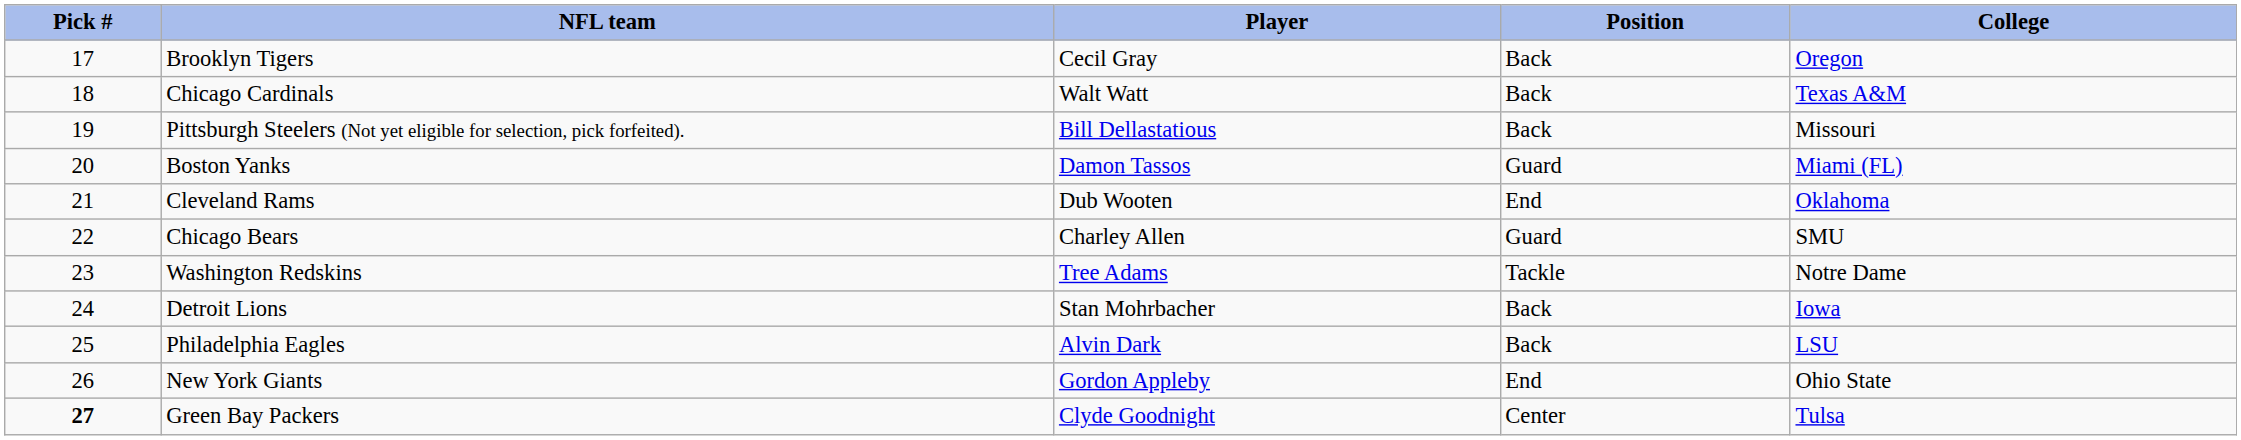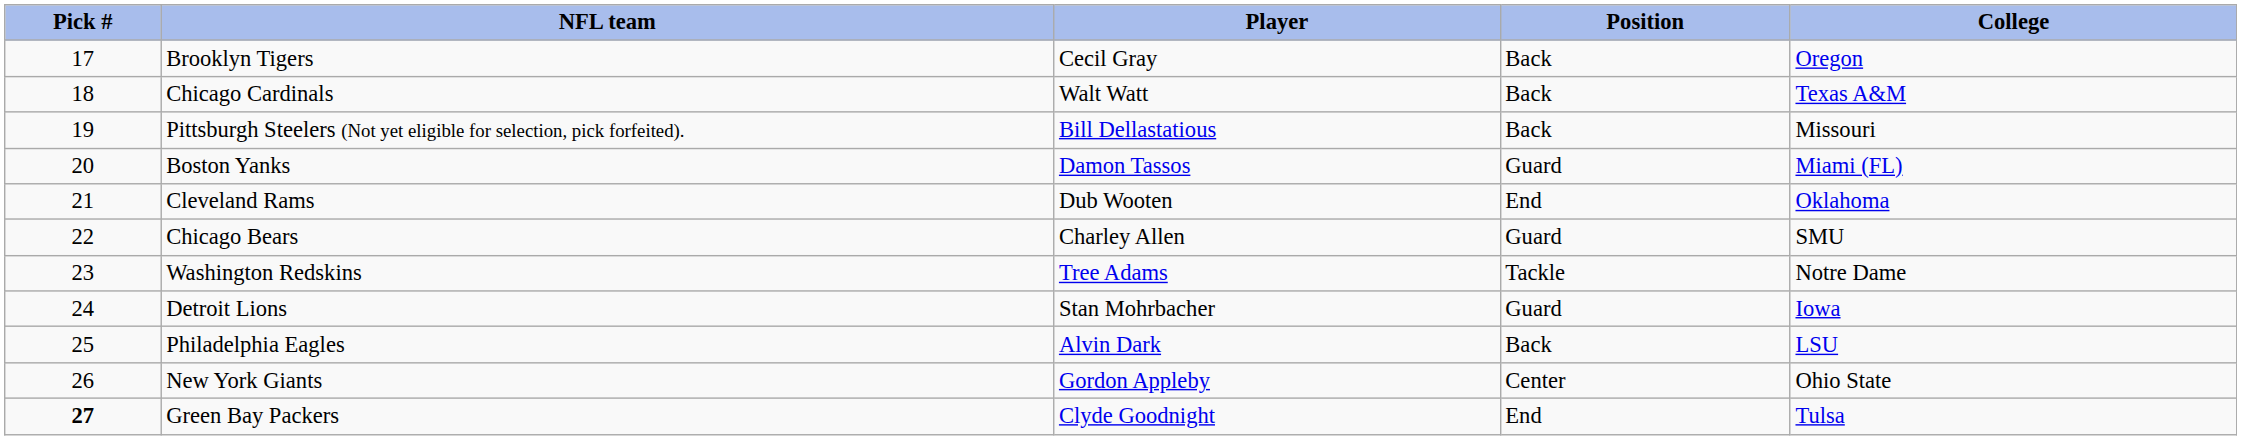 <table class="wikitable sortable sortable" style="width: 100%">
 <tr>
 <th style="background:#A8BDEC;" width=7%>Pick #</th>
 <th width=40% style="background:#A8BDEC;">NFL team</th>
 <th width=20% style="background:#A8BDEC;">Player</th>
 <th width=13% style="background:#A8BDEC;">Position</th>
 <th style="background:#A8BDEC;">College</th>
 </tr>
 <tr>
 <td align=center>17</td>
 <td>Brooklyn Tigers</td>
 <td>Cecil Gray</td>
 <td>Back</td>
 <td><a href='#'>Oregon</a></td>
 </tr>
 <tr>
 <td align=center>18</td>
 <td>Chicago Cardinals</td>
 <td>Walt Watt</td>
 <td>Back</td>
 <td><a href='#'>Texas A&M</a></td>
 </tr>
 <tr>
 <td align=center>19</td>
 <td>Pittsburgh Steelers <small>(Not yet eligible for selection, pick forfeited).</small></td>
 <td><a href='#'>Bill Dellastatious</a></td>
 <td>Back</td>
 <td>Missouri</td>
 </tr>
 <tr>
 <td align=center>20</td>
 <td>Boston Yanks</td>
 <td><a href='#'>Damon Tassos</a></td>
 <td>Guard</td>
 <td><a href='#'>Miami (FL)</a></td>
 </tr>
 <tr>
 <td align=center>21</td>
 <td>Cleveland Rams</td>
 <td>Dub Wooten</td>
 <td>End</td>
 <td><a href='#'>Oklahoma</a></td>
 </tr>
 <tr>
 <td align=center>22</td>
 <td>Chicago Bears</td>
 <td>Charley Allen</td>
 <td>Guard</td>
 <td>SMU</td>
 </tr>
 <tr>
 <td align=center>23</td>
 <td>Washington Redskins</td>
 <td><a href='#'>Tree Adams</a></td>
 <td>Tackle</td>
 <td>Notre Dame</td>
 </tr>
 <tr>
 <td align=center>24</td>
 <td>Detroit Lions</td>
 <td>Stan Mohrbacher</td>
-<td>Back</td>
+<td>Guard</td>
 <td><a href='#'>Iowa</a></td>
 </tr>
 <tr>
 <td align=center>25</td>
 <td>Philadelphia Eagles</td>
 <td><a href='#'>Alvin Dark</a></td>
 <td>Back</td>
 <td><a href='#'>LSU</a></td>
 </tr>
 <tr>
 <td align=center>26</td>
 <td>New York Giants</td>
 <td><a href='#'>Gordon Appleby</a></td>
-<td>End</td>
+<td>Center</td>
 <td>Ohio State</td>
 </tr>
 <tr>
 <td align=center><strong>27</strong></td>
 <td>Green Bay Packers</td>
 <td><a href='#'>Clyde Goodnight</a></td>
-<td>Center</td>
+<td>End</td>
 <td><a href='#'>Tulsa</a></td>
 </tr>
 </table>
